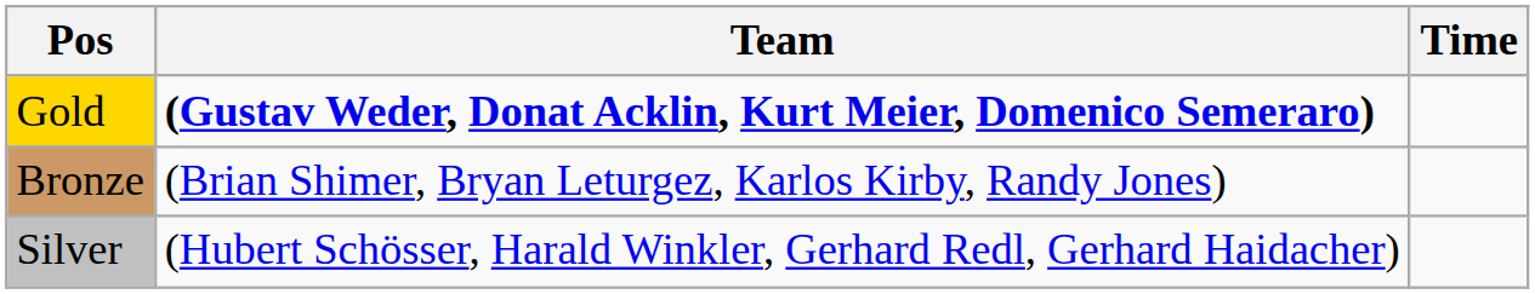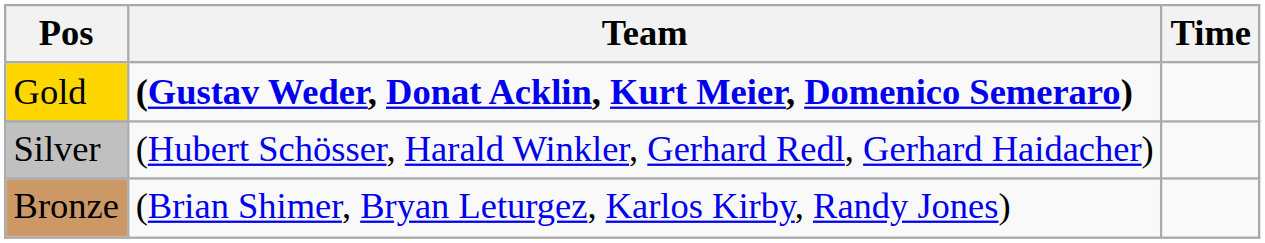 <table class="wikitable">
 <tr>
 <th>Pos</th>
 <th>Team</th>
 <th>Time</th>
 </tr>
 <tr>
 <td style="background:gold">Gold</td>
 <td><strong> (<a href='#'>Gustav Weder</a>, <a href='#'>Donat Acklin</a>, <a href='#'>Kurt Meier</a>, <a href='#'>Domenico Semeraro</a>)</strong></td>
 <td></td>
 </tr>
 <tr>
+<td style="background:silver">Silver</td>
+<td> (<a href='#'>Hubert Schösser</a>, <a href='#'>Harald Winkler</a>, <a href='#'>Gerhard Redl</a>, <a href='#'>Gerhard Haidacher</a>)</td>
+<td></td>
+</tr>
+<tr>
 <td style="background:#cc9966">Bronze</td>
 <td> (<a href='#'>Brian Shimer</a>, <a href='#'>Bryan Leturgez</a>, <a href='#'>Karlos Kirby</a>, <a href='#'>Randy Jones</a>)</td>
 <td></td>
 </tr>
-<tr>
-<td style="background:silver">Silver</td>
-<td> (<a href='#'>Hubert Schösser</a>, <a href='#'>Harald Winkler</a>, <a href='#'>Gerhard Redl</a>, <a href='#'>Gerhard Haidacher</a>)</td>
-<td></td>
-</tr>
 </table>
